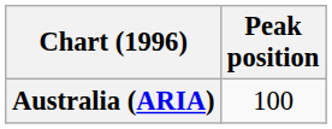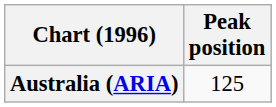 <table class="wikitable plainrowheaders" style="text-align:center">
 <tr>
 <th scope="col">Chart (1996)</th>
 <th scope="col">Peak<br>position</th>
 </tr>
 <tr>
 <th scope="row">Australia (<a href='#'>ARIA</a>)</th>
-<td>100</td>
+<td>125</td>
 </tr>
 </table>
